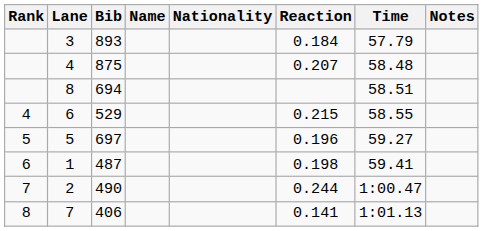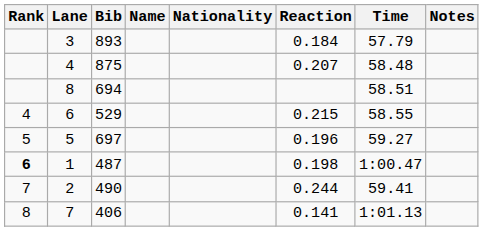 <table class="wikitable sortable" style="text-align:center">
 <tr>
 <th>Rank</th>
 <th>Lane</th>
 <th>Bib</th>
 <th>Name</th>
 <th>Nationality</th>
 <th>Reaction</th>
 <th>Time</th>
 <th>Notes</th>
 </tr>
 <tr>
 <td></td>
 <td>3</td>
 <td>893</td>
 <td align=left></td>
 <td align=left></td>
 <td>0.184</td>
 <td>57.79</td>
 <td></td>
 </tr>
 <tr>
 <td></td>
 <td>4</td>
 <td>875</td>
 <td align=left></td>
 <td align=left></td>
 <td>0.207</td>
 <td>58.48</td>
 <td></td>
 </tr>
 <tr>
 <td></td>
 <td>8</td>
 <td>694</td>
 <td align=left></td>
 <td align=left></td>
 <td></td>
 <td>58.51</td>
 <td></td>
 </tr>
 <tr>
 <td>4</td>
 <td>6</td>
 <td>529</td>
 <td align=left></td>
 <td align=left></td>
 <td>0.215</td>
 <td>58.55</td>
 <td></td>
 </tr>
 <tr>
 <td>5</td>
 <td>5</td>
 <td>697</td>
 <td align=left></td>
 <td align=left></td>
 <td>0.196</td>
 <td>59.27</td>
 <td></td>
 </tr>
 <tr>
-<td>6</td>
+<td><strong>6</strong></td>
 <td>1</td>
 <td>487</td>
 <td align=left></td>
 <td align=left></td>
 <td>0.198</td>
-<td>59.41</td>
+<td>1:00.47</td>
 <td></td>
 </tr>
 <tr>
 <td>7</td>
 <td>2</td>
 <td>490</td>
 <td align=left></td>
 <td align=left></td>
 <td>0.244</td>
-<td>1:00.47</td>
+<td>59.41</td>
 <td></td>
 </tr>
 <tr>
 <td>8</td>
 <td>7</td>
 <td>406</td>
 <td align=left></td>
 <td align=left></td>
 <td>0.141</td>
 <td>1:01.13</td>
 <td></td>
 </tr>
 </table>
